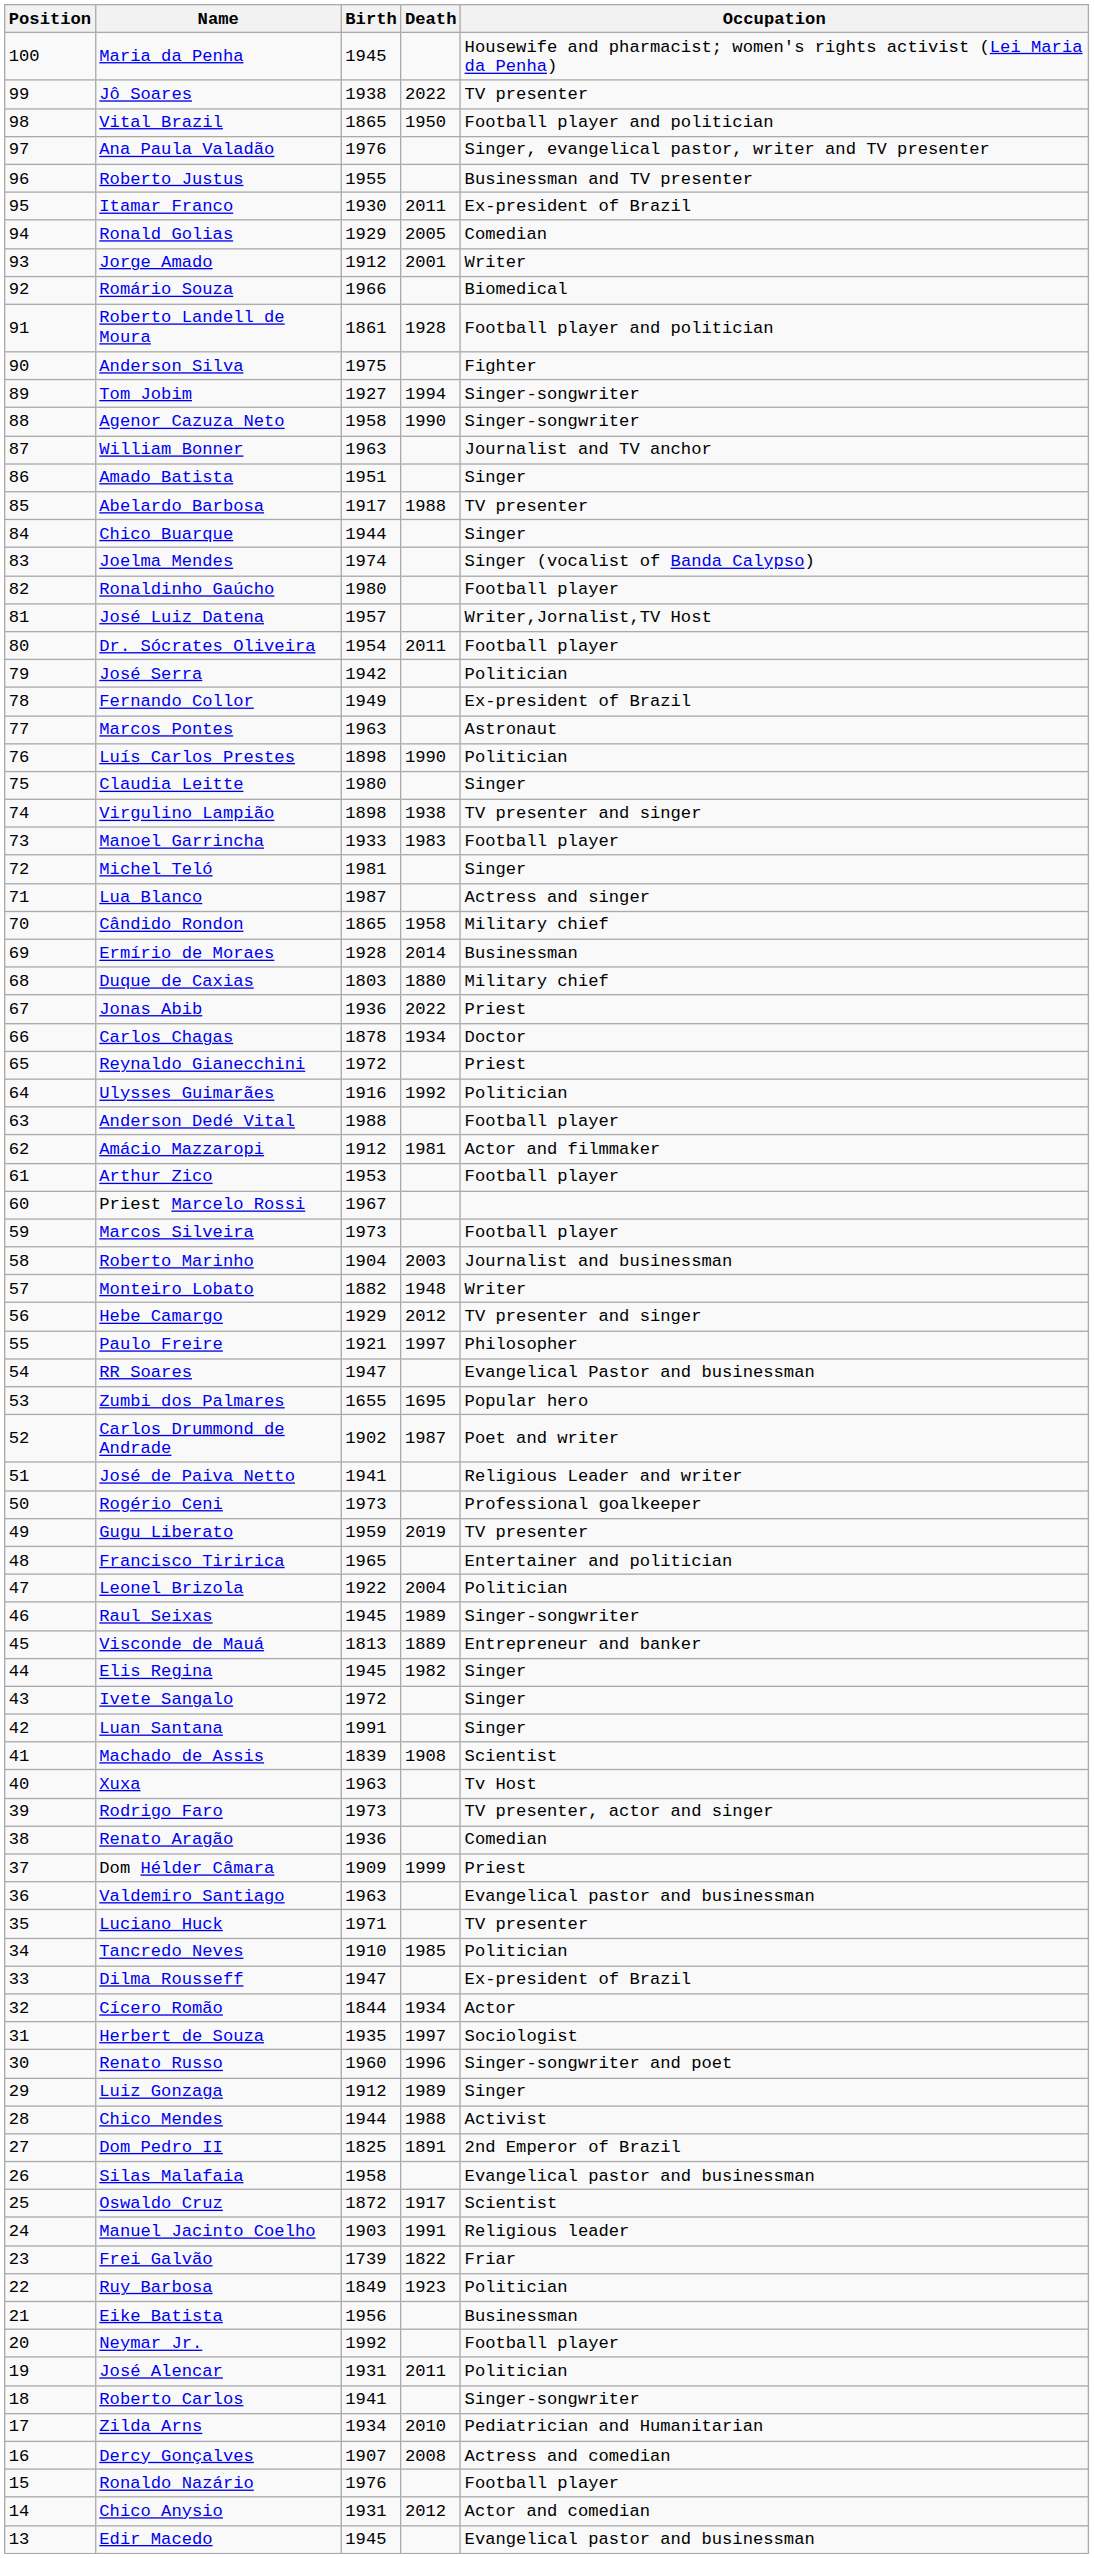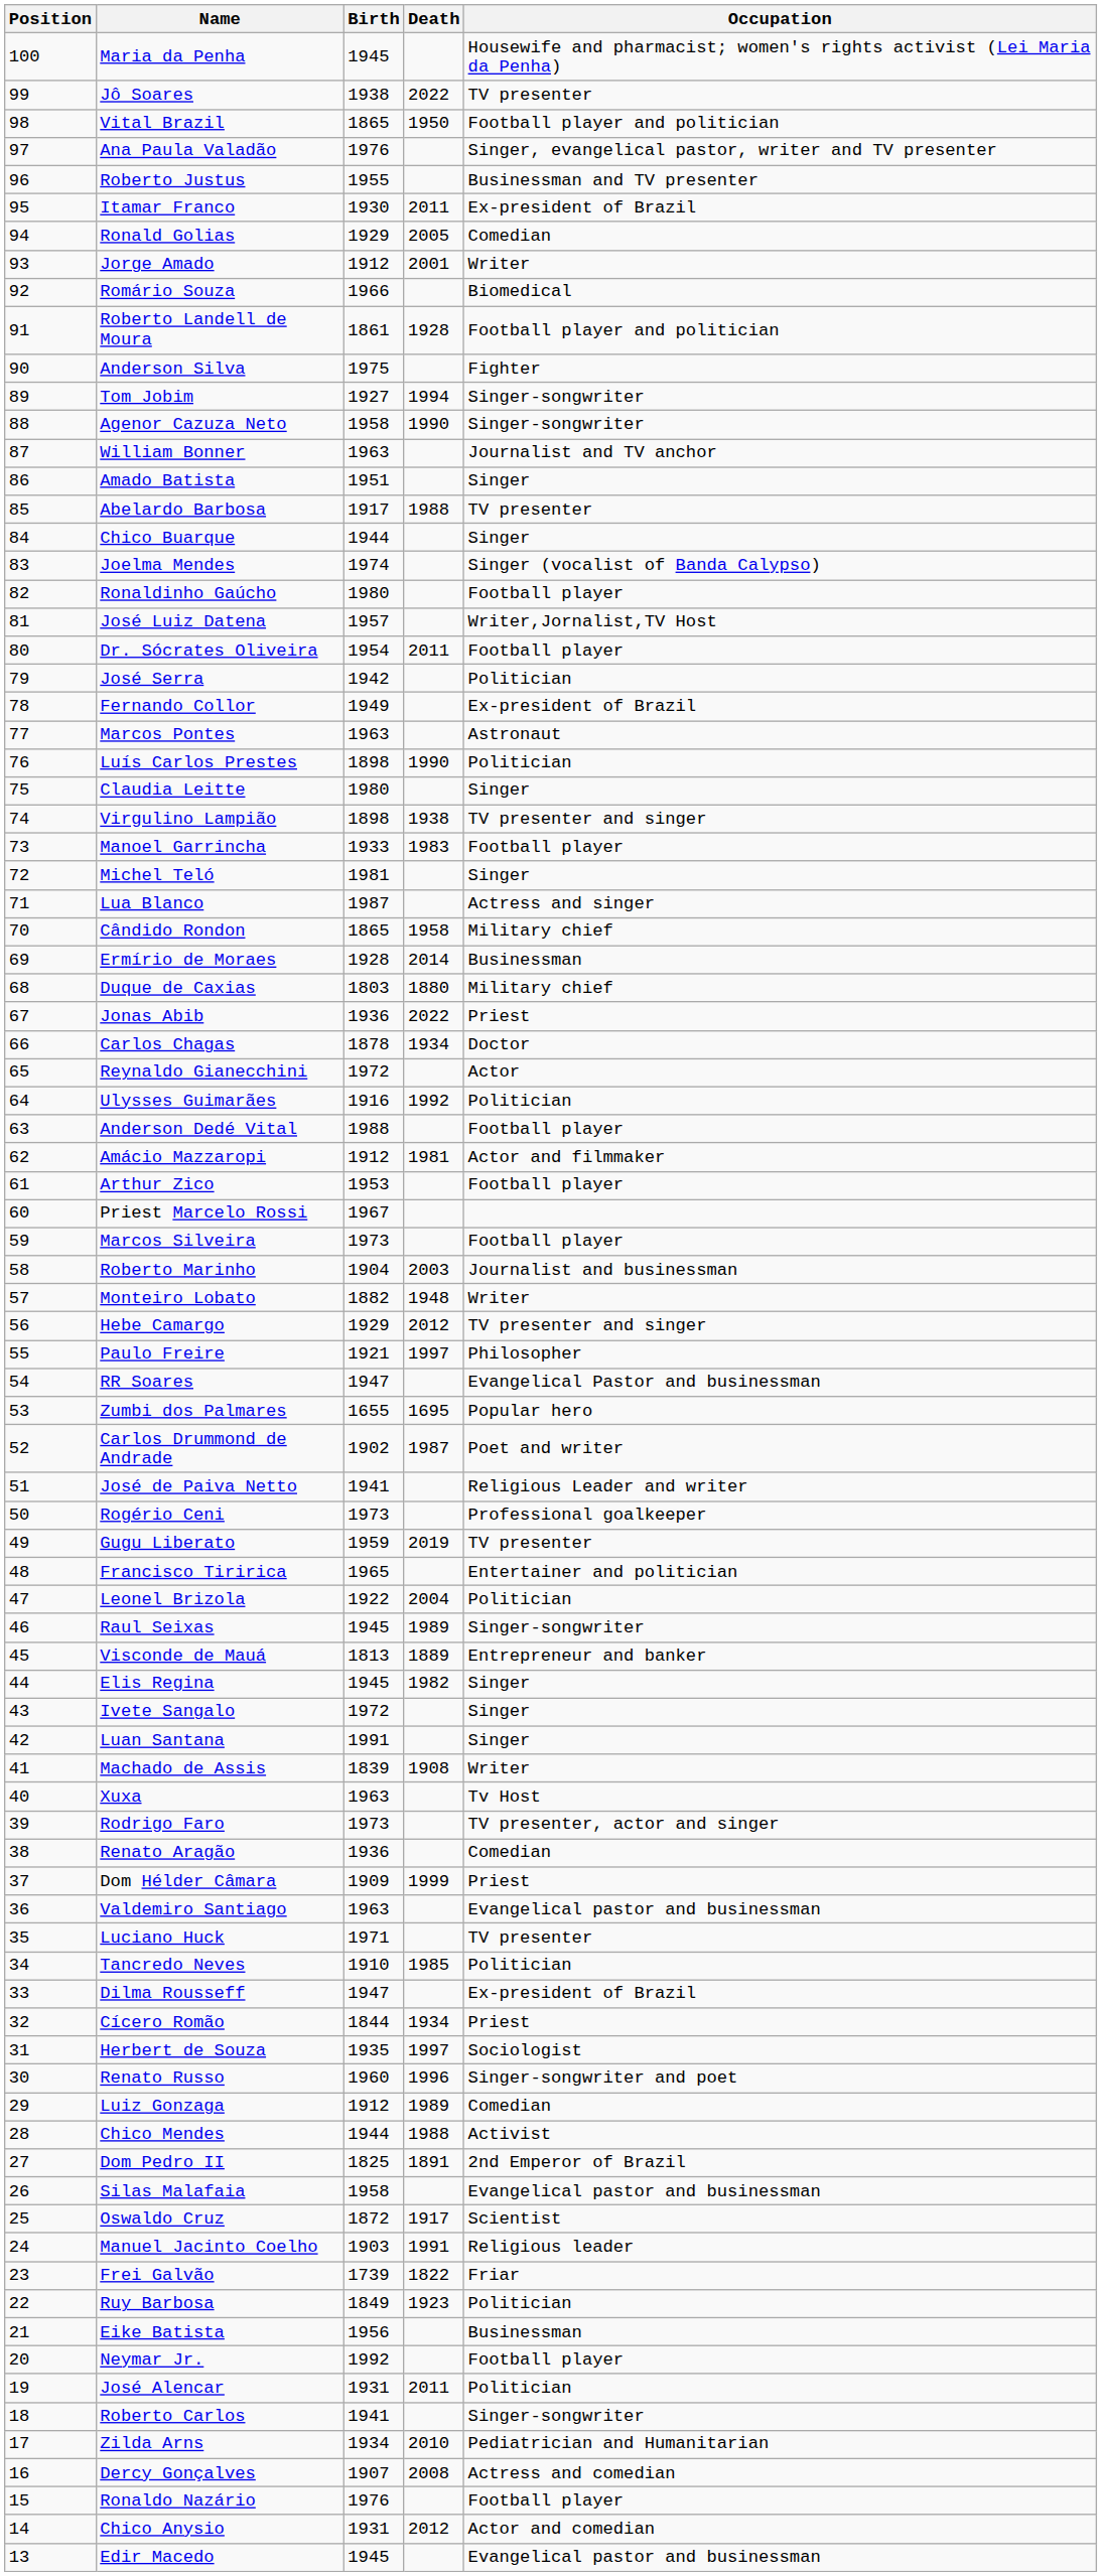 <table class="wikitable sortable" width="65%">
 <tr>
 <th>Position</th>
 <th>Name</th>
 <th>Birth</th>
 <th>Death</th>
 <th>Occupation</th>
 </tr>
 <tr>
 <td>100</td>
 <td><a href='#'>Maria da Penha</a></td>
 <td>1945</td>
 <td></td>
 <td>Housewife and pharmacist; women's rights activist (<a href='#'>Lei Maria da Penha</a>)</td>
 </tr>
 <tr>
 <td>99</td>
 <td><a href='#'>Jô Soares</a></td>
 <td>1938</td>
 <td>2022</td>
 <td>TV presenter</td>
 </tr>
 <tr>
 <td>98</td>
 <td><a href='#'>Vital Brazil</a></td>
 <td>1865</td>
 <td>1950</td>
 <td>Football player and politician</td>
 </tr>
 <tr>
 <td>97</td>
 <td><a href='#'>Ana Paula Valadão</a></td>
 <td>1976</td>
 <td></td>
 <td>Singer, evangelical pastor, writer and TV presenter</td>
 </tr>
 <tr>
 <td>96</td>
 <td><a href='#'>Roberto Justus</a></td>
 <td>1955</td>
 <td></td>
 <td>Businessman and TV presenter</td>
 </tr>
 <tr>
 <td>95</td>
 <td><a href='#'>Itamar Franco</a></td>
 <td>1930</td>
 <td>2011</td>
 <td>Ex-president of Brazil</td>
 </tr>
 <tr>
 <td>94</td>
 <td><a href='#'>Ronald Golias</a></td>
 <td>1929</td>
 <td>2005</td>
 <td>Comedian</td>
 </tr>
 <tr>
 <td>93</td>
 <td><a href='#'>Jorge Amado</a></td>
 <td>1912</td>
 <td>2001</td>
 <td>Writer</td>
 </tr>
 <tr>
 <td>92</td>
 <td><a href='#'>Romário Souza</a></td>
 <td>1966</td>
 <td></td>
 <td>Biomedical</td>
 </tr>
 <tr>
 <td>91</td>
 <td><a href='#'>Roberto Landell de Moura</a></td>
 <td>1861</td>
 <td>1928</td>
 <td>Football player and politician</td>
 </tr>
 <tr>
 <td>90</td>
 <td><a href='#'>Anderson Silva</a></td>
 <td>1975</td>
 <td></td>
 <td>Fighter</td>
 </tr>
 <tr>
 <td>89</td>
 <td><a href='#'>Tom Jobim</a></td>
 <td>1927</td>
 <td>1994</td>
 <td>Singer-songwriter</td>
 </tr>
 <tr>
 <td>88</td>
 <td><a href='#'>Agenor Cazuza Neto</a></td>
 <td>1958</td>
 <td>1990</td>
 <td>Singer-songwriter</td>
 </tr>
 <tr>
 <td>87</td>
 <td><a href='#'>William Bonner</a></td>
 <td>1963</td>
 <td></td>
 <td>Journalist and TV anchor</td>
 </tr>
 <tr>
 <td>86</td>
 <td><a href='#'>Amado Batista</a></td>
 <td>1951</td>
 <td></td>
 <td>Singer</td>
 </tr>
 <tr>
 <td>85</td>
 <td><a href='#'>Abelardo Barbosa</a></td>
 <td>1917</td>
 <td>1988</td>
 <td>TV presenter</td>
 </tr>
 <tr>
 <td>84</td>
 <td><a href='#'>Chico Buarque</a></td>
 <td>1944</td>
 <td></td>
 <td>Singer</td>
 </tr>
 <tr>
 <td>83</td>
 <td><a href='#'>Joelma Mendes</a></td>
 <td>1974</td>
 <td></td>
 <td>Singer (vocalist of <a href='#'>Banda Calypso</a>)</td>
 </tr>
 <tr>
 <td>82</td>
 <td><a href='#'>Ronaldinho Gaúcho</a></td>
 <td>1980</td>
 <td></td>
 <td>Football player</td>
 </tr>
 <tr>
 <td>81</td>
 <td><a href='#'>José Luiz Datena</a></td>
 <td>1957</td>
 <td></td>
 <td>Writer,Jornalist,TV Host</td>
 </tr>
 <tr>
 <td>80</td>
 <td><a href='#'>Dr. Sócrates Oliveira</a></td>
 <td>1954</td>
 <td>2011</td>
 <td>Football player</td>
 </tr>
 <tr>
 <td>79</td>
 <td><a href='#'>José Serra</a></td>
 <td>1942</td>
 <td></td>
 <td>Politician</td>
 </tr>
 <tr>
 <td>78</td>
 <td><a href='#'>Fernando Collor</a></td>
 <td>1949</td>
 <td></td>
 <td>Ex-president of Brazil</td>
 </tr>
 <tr>
 <td>77</td>
 <td><a href='#'>Marcos Pontes</a></td>
 <td>1963</td>
 <td></td>
 <td>Astronaut</td>
 </tr>
 <tr>
 <td>76</td>
 <td><a href='#'>Luís Carlos Prestes</a></td>
 <td>1898</td>
 <td>1990</td>
 <td>Politician</td>
 </tr>
 <tr>
 <td>75</td>
 <td><a href='#'>Claudia Leitte</a></td>
 <td>1980</td>
 <td></td>
 <td>Singer</td>
 </tr>
 <tr>
 <td>74</td>
 <td><a href='#'>Virgulino Lampião</a></td>
 <td>1898</td>
 <td>1938</td>
 <td>TV presenter and singer</td>
 </tr>
 <tr>
 <td>73</td>
 <td><a href='#'>Manoel Garrincha</a></td>
 <td>1933</td>
 <td>1983</td>
 <td>Football player</td>
 </tr>
 <tr>
 <td>72</td>
 <td><a href='#'>Michel Teló</a></td>
 <td>1981</td>
 <td></td>
 <td>Singer</td>
 </tr>
 <tr>
 <td>71</td>
 <td><a href='#'>Lua Blanco</a></td>
 <td>1987</td>
 <td></td>
 <td>Actress and singer</td>
 </tr>
 <tr>
 <td>70</td>
 <td><a href='#'>Cândido Rondon</a></td>
 <td>1865</td>
 <td>1958</td>
 <td>Military chief</td>
 </tr>
 <tr>
 <td>69</td>
 <td><a href='#'>Ermírio de Moraes</a></td>
 <td>1928</td>
 <td>2014</td>
 <td>Businessman</td>
 </tr>
 <tr>
 <td>68</td>
 <td><a href='#'>Duque de Caxias</a></td>
 <td>1803</td>
 <td>1880</td>
 <td>Military chief</td>
 </tr>
 <tr>
 <td>67</td>
 <td><a href='#'>Jonas Abib</a></td>
 <td>1936</td>
 <td>2022</td>
 <td>Priest</td>
 </tr>
 <tr>
 <td>66</td>
 <td><a href='#'>Carlos Chagas</a></td>
 <td>1878</td>
 <td>1934</td>
 <td>Doctor</td>
 </tr>
 <tr>
 <td>65</td>
 <td><a href='#'>Reynaldo Gianecchini</a></td>
 <td>1972</td>
 <td></td>
-<td>Priest</td>
+<td>Actor</td>
 </tr>
 <tr>
 <td>64</td>
 <td><a href='#'>Ulysses Guimarães</a></td>
 <td>1916</td>
 <td>1992</td>
 <td>Politician</td>
 </tr>
 <tr>
 <td>63</td>
 <td><a href='#'>Anderson Dedé Vital</a></td>
 <td>1988</td>
 <td></td>
 <td>Football player</td>
 </tr>
 <tr>
 <td>62</td>
 <td><a href='#'>Amácio Mazzaropi</a></td>
 <td>1912</td>
 <td>1981</td>
 <td>Actor and filmmaker</td>
 </tr>
 <tr>
 <td>61</td>
 <td><a href='#'>Arthur Zico</a></td>
 <td>1953</td>
 <td></td>
 <td>Football player</td>
 </tr>
 <tr>
 <td>60</td>
 <td>Priest <a href='#'>Marcelo Rossi</a></td>
 <td>1967</td>
 <td></td>
 <td></td>
 </tr>
 <tr>
 <td>59</td>
 <td><a href='#'>Marcos Silveira</a></td>
 <td>1973</td>
 <td></td>
 <td>Football player</td>
 </tr>
 <tr>
 <td>58</td>
 <td><a href='#'>Roberto Marinho</a></td>
 <td>1904</td>
 <td>2003</td>
 <td>Journalist and businessman</td>
 </tr>
 <tr>
 <td>57</td>
 <td><a href='#'>Monteiro Lobato</a></td>
 <td>1882</td>
 <td>1948</td>
 <td>Writer</td>
 </tr>
 <tr>
 <td>56</td>
 <td><a href='#'>Hebe Camargo</a></td>
 <td>1929</td>
 <td>2012</td>
 <td>TV presenter and singer</td>
 </tr>
 <tr>
 <td>55</td>
 <td><a href='#'>Paulo Freire</a></td>
 <td>1921</td>
 <td>1997</td>
 <td>Philosopher</td>
 </tr>
 <tr>
 <td>54</td>
 <td><a href='#'>RR Soares</a></td>
 <td>1947</td>
 <td></td>
 <td>Evangelical Pastor and businessman</td>
 </tr>
 <tr>
 <td>53</td>
 <td><a href='#'>Zumbi dos Palmares</a></td>
 <td>1655</td>
 <td>1695</td>
 <td>Popular hero</td>
 </tr>
 <tr>
 <td>52</td>
 <td><a href='#'>Carlos Drummond de Andrade</a></td>
 <td>1902</td>
 <td>1987</td>
 <td>Poet and writer</td>
 </tr>
 <tr>
 <td>51</td>
 <td><a href='#'>José de Paiva Netto</a></td>
 <td>1941</td>
 <td></td>
 <td>Religious Leader and writer</td>
 </tr>
 <tr>
 <td>50</td>
 <td><a href='#'>Rogério Ceni</a></td>
 <td>1973</td>
 <td></td>
 <td>Professional goalkeeper</td>
 </tr>
 <tr>
 <td>49</td>
 <td><a href='#'>Gugu Liberato</a></td>
 <td>1959</td>
 <td>2019</td>
 <td>TV presenter</td>
 </tr>
 <tr>
 <td>48</td>
 <td><a href='#'>Francisco Tiririca</a></td>
 <td>1965</td>
 <td></td>
 <td>Entertainer and politician</td>
 </tr>
 <tr>
 <td>47</td>
 <td><a href='#'>Leonel Brizola</a></td>
 <td>1922</td>
 <td>2004</td>
 <td>Politician</td>
 </tr>
 <tr>
 <td>46</td>
 <td><a href='#'>Raul Seixas</a></td>
 <td>1945</td>
 <td>1989</td>
 <td>Singer-songwriter</td>
 </tr>
 <tr>
 <td>45</td>
 <td><a href='#'>Visconde de Mauá</a></td>
 <td>1813</td>
 <td>1889</td>
 <td>Entrepreneur and banker</td>
 </tr>
 <tr>
 <td>44</td>
 <td><a href='#'>Elis Regina</a></td>
 <td>1945</td>
 <td>1982</td>
 <td>Singer</td>
 </tr>
 <tr>
 <td>43</td>
 <td><a href='#'>Ivete Sangalo</a></td>
 <td>1972</td>
 <td></td>
 <td>Singer</td>
 </tr>
 <tr>
 <td>42</td>
 <td><a href='#'>Luan Santana</a></td>
 <td>1991</td>
 <td></td>
 <td>Singer</td>
 </tr>
 <tr>
 <td>41</td>
 <td><a href='#'>Machado de Assis</a></td>
 <td>1839</td>
 <td>1908</td>
-<td>Scientist</td>
+<td>Writer</td>
 </tr>
 <tr>
 <td>40</td>
 <td><a href='#'>Xuxa</a></td>
 <td>1963</td>
 <td></td>
 <td>Tv Host</td>
 </tr>
 <tr>
 <td>39</td>
 <td><a href='#'>Rodrigo Faro</a></td>
 <td>1973</td>
 <td></td>
 <td>TV presenter, actor and singer</td>
 </tr>
 <tr>
 <td>38</td>
 <td><a href='#'>Renato Aragão</a></td>
 <td>1936</td>
 <td></td>
 <td>Comedian</td>
 </tr>
 <tr>
 <td>37</td>
 <td>Dom <a href='#'>Hélder Câmara</a></td>
 <td>1909</td>
 <td>1999</td>
 <td>Priest</td>
 </tr>
 <tr>
 <td>36</td>
 <td><a href='#'>Valdemiro Santiago</a></td>
 <td>1963</td>
 <td></td>
 <td>Evangelical pastor and businessman</td>
 </tr>
 <tr>
 <td>35</td>
 <td><a href='#'>Luciano Huck</a></td>
 <td>1971</td>
 <td></td>
 <td>TV presenter</td>
 </tr>
 <tr>
 <td>34</td>
 <td><a href='#'>Tancredo Neves</a></td>
 <td>1910</td>
 <td>1985</td>
 <td>Politician</td>
 </tr>
 <tr>
 <td>33</td>
 <td><a href='#'>Dilma Rousseff</a></td>
 <td>1947</td>
 <td></td>
 <td>Ex-president of Brazil</td>
 </tr>
 <tr>
 <td>32</td>
 <td><a href='#'>Cícero Romão</a></td>
 <td>1844</td>
 <td>1934</td>
-<td>Actor</td>
+<td>Priest</td>
 </tr>
 <tr>
 <td>31</td>
 <td><a href='#'>Herbert de Souza</a></td>
 <td>1935</td>
 <td>1997</td>
 <td>Sociologist</td>
 </tr>
 <tr>
 <td>30</td>
 <td><a href='#'>Renato Russo</a></td>
 <td>1960</td>
 <td>1996</td>
 <td>Singer-songwriter and poet</td>
 </tr>
 <tr>
 <td>29</td>
 <td><a href='#'>Luiz Gonzaga</a></td>
 <td>1912</td>
 <td>1989</td>
-<td>Singer</td>
+<td>Comedian</td>
 </tr>
 <tr>
 <td>28</td>
 <td><a href='#'>Chico Mendes</a></td>
 <td>1944</td>
 <td>1988</td>
 <td>Activist</td>
 </tr>
 <tr>
 <td>27</td>
 <td><a href='#'>Dom Pedro II</a></td>
 <td>1825</td>
 <td>1891</td>
 <td>2nd Emperor of Brazil</td>
 </tr>
 <tr>
 <td>26</td>
 <td><a href='#'>Silas Malafaia</a></td>
 <td>1958</td>
 <td></td>
 <td>Evangelical pastor and businessman</td>
 </tr>
 <tr>
 <td>25</td>
 <td><a href='#'>Oswaldo Cruz</a></td>
 <td>1872</td>
 <td>1917</td>
 <td>Scientist</td>
 </tr>
 <tr>
 <td>24</td>
 <td><a href='#'>Manuel Jacinto Coelho</a></td>
 <td>1903</td>
 <td>1991</td>
 <td>Religious leader</td>
 </tr>
 <tr>
 <td>23</td>
 <td><a href='#'>Frei Galvão</a></td>
 <td>1739</td>
 <td>1822</td>
 <td>Friar</td>
 </tr>
 <tr>
 <td>22</td>
 <td><a href='#'>Ruy Barbosa</a></td>
 <td>1849</td>
 <td>1923</td>
 <td>Politician</td>
 </tr>
 <tr>
 <td>21</td>
 <td><a href='#'>Eike Batista</a></td>
 <td>1956</td>
 <td></td>
 <td>Businessman</td>
 </tr>
 <tr>
 <td>20</td>
 <td><a href='#'>Neymar Jr.</a></td>
 <td>1992</td>
 <td></td>
 <td>Football player</td>
 </tr>
 <tr>
 <td>19</td>
 <td><a href='#'>José Alencar</a></td>
 <td>1931</td>
 <td>2011</td>
 <td>Politician</td>
 </tr>
 <tr>
 <td>18</td>
 <td><a href='#'>Roberto Carlos</a></td>
 <td>1941</td>
 <td></td>
 <td>Singer-songwriter</td>
 </tr>
 <tr>
 <td>17</td>
 <td><a href='#'>Zilda Arns</a></td>
 <td>1934</td>
 <td>2010</td>
 <td>Pediatrician and Humanitarian</td>
 </tr>
 <tr>
 <td>16</td>
 <td><a href='#'>Dercy Gonçalves</a></td>
 <td>1907</td>
 <td>2008</td>
 <td>Actress and comedian</td>
 </tr>
 <tr>
 <td>15</td>
 <td><a href='#'>Ronaldo Nazário</a></td>
 <td>1976</td>
 <td></td>
 <td>Football player</td>
 </tr>
 <tr>
 <td>14</td>
 <td><a href='#'>Chico Anysio</a></td>
 <td>1931</td>
 <td>2012</td>
 <td>Actor and comedian</td>
 </tr>
 <tr>
 <td>13</td>
 <td><a href='#'>Edir Macedo</a></td>
 <td>1945</td>
 <td></td>
 <td>Evangelical pastor and businessman</td>
 </tr>
 </table>
